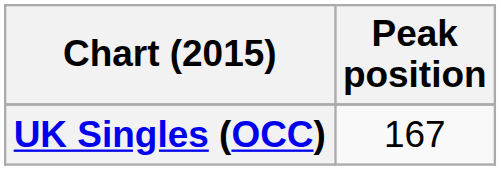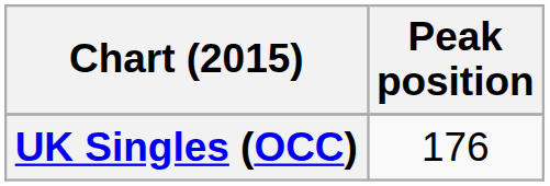 <table class="wikitable plainrowheaders sortable" style="text-align:center">
 <tr>
 <th scope="col">Chart (2015)</th>
 <th scope="col">Peak<br>position</th>
 </tr>
 <tr>
 </tr>
 <tr>
 </tr>
 <tr>
 </tr>
 <tr>
 <th scope="row"><a href='#'>UK Singles</a> (<a href='#'>OCC</a>)</th>
-<td>167</td>
+<td>176</td>
 </tr>
 </table>
